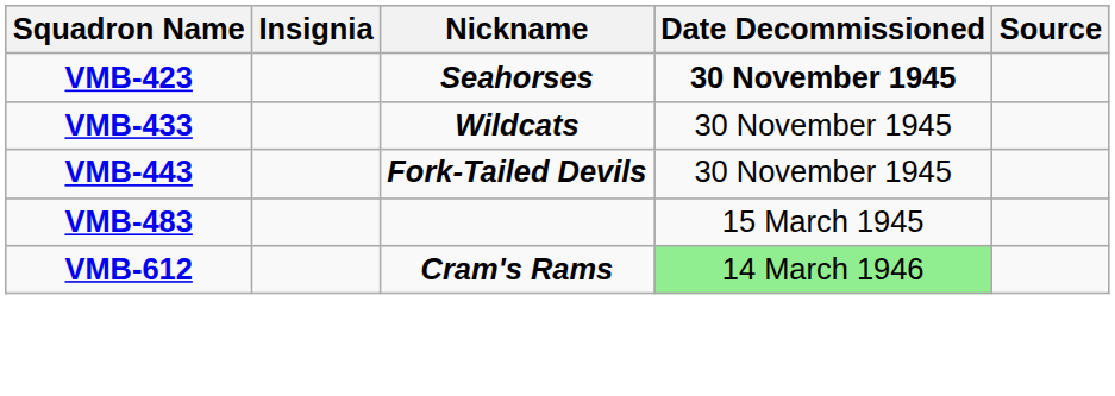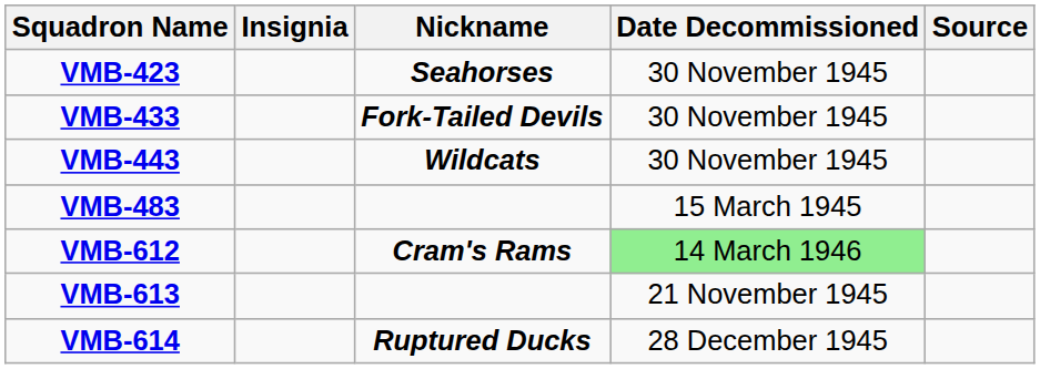 <table class="wikitable" style="text-align:center;">
 <tr>
 <th>Squadron Name</th>
 <th>Insignia</th>
 <th>Nickname</th>
 <th>Date Decommissioned</th>
 <th>Source</th>
 </tr>
 <tr>
 <td><strong><a href='#'>VMB-423</a></strong></td>
 <td></td>
 <td><strong><em>Seahorses</em></strong></td>
-<td><strong>30 November 1945</strong></td>
+<td>30 November 1945</td>
 <td></td>
 </tr>
 <tr>
 <td><strong><a href='#'>VMB-433</a></strong></td>
 <td></td>
-<td><strong><em>Wildcats</em></strong></td>
+<td><strong><em>Fork-Tailed Devils</em></strong></td>
 <td>30 November 1945</td>
 <td></td>
 </tr>
 <tr>
 <td><strong><a href='#'>VMB-443</a></strong></td>
 <td></td>
-<td><strong><em>Fork-Tailed Devils</em></strong></td>
+<td><strong><em>Wildcats</em></strong></td>
 <td>30 November 1945</td>
 <td></td>
 </tr>
 <tr>
 <td><strong><a href='#'>VMB-483</a></strong></td>
 <td><strong></strong></td>
 <td></td>
 <td>15 March 1945</td>
 <td></td>
 </tr>
 <tr>
 <td><strong><a href='#'>VMB-612</a></strong></td>
 <td></td>
 <td><strong><em>Cram's Rams</em></strong></td>
 <td style="background: lightgreen;">14 March 1946</td>
 <td></td>
 </tr>
+<tr>
+<td><strong><a href='#'>VMB-613</a></strong></td>
+<td></td>
+<td></td>
+<td>21 November 1945</td>
+<td></td>
+</tr>
+<tr>
+<td><strong><a href='#'>VMB-614</a></strong></td>
+<td><strong></strong></td>
+<td><strong><em>Ruptured Ducks</em></strong></td>
+<td>28 December 1945</td>
+<td></td>
+</tr>
 </table>
